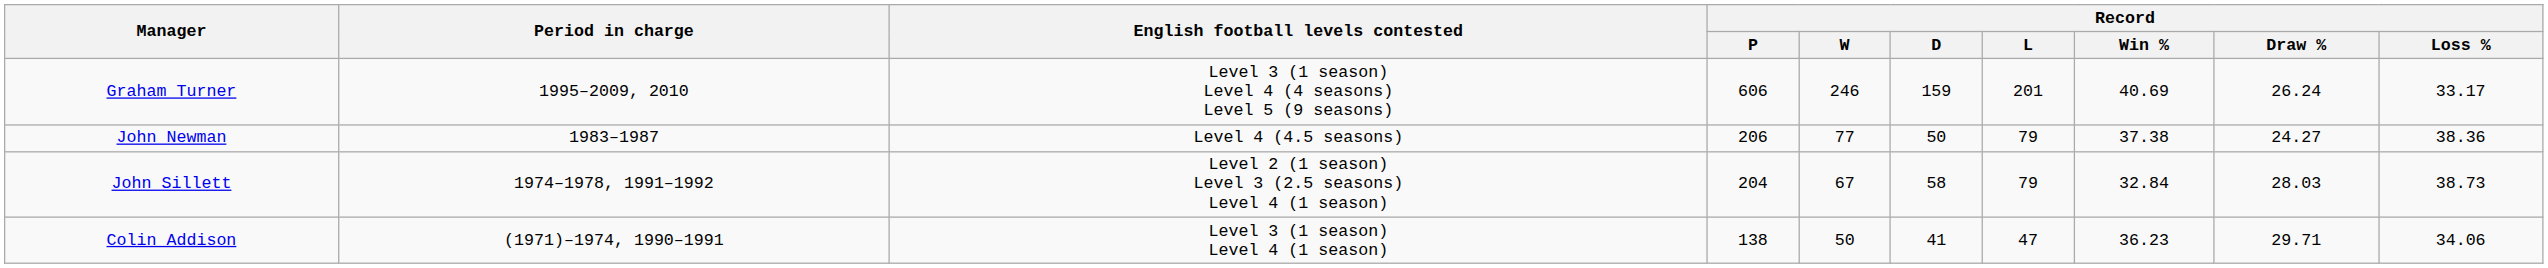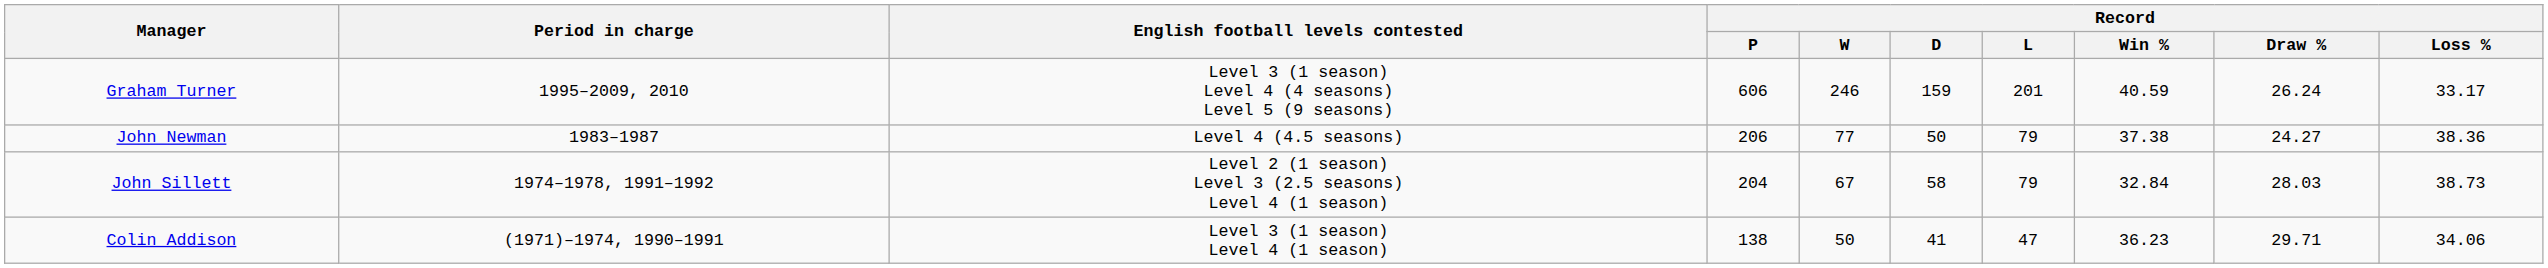 <table class="wikitable" style="width:100%; text-align:center;">
 <tr>
 <th rowspan="2">Manager</th>
 <th rowspan="2">Period in charge</th>
 <th rowspan="2">English football levels contested</th>
 <th colspan="7">Record</th>
 </tr>
 <tr>
 <th>P</th>
 <th>W</th>
 <th>D</th>
 <th>L</th>
 <th>Win %</th>
 <th>Draw %</th>
 <th>Loss %</th>
 </tr>
 <tr>
 <td><a href='#'>Graham Turner</a></td>
 <td>1995–2009, 2010</td>
 <td>Level 3 (1 season)<br>Level 4 (4 seasons)<br>Level 5 (9 seasons)</td>
 <td>606</td>
 <td>246</td>
 <td>159</td>
 <td>201</td>
-<td>40.69</td>
+<td>40.59</td>
 <td>26.24</td>
 <td>33.17</td>
 </tr>
 <tr>
 <td><a href='#'>John Newman</a></td>
 <td>1983–1987</td>
 <td>Level 4 (4.5 seasons)</td>
 <td>206</td>
 <td>77</td>
 <td>50</td>
 <td>79</td>
 <td>37.38</td>
 <td>24.27</td>
 <td>38.36</td>
 </tr>
 <tr>
 <td><a href='#'>John Sillett</a></td>
 <td>1974–1978, 1991–1992</td>
 <td>Level 2 (1 season)<br>Level 3 (2.5 seasons)<br>Level 4 (1 season)</td>
 <td>204</td>
 <td>67</td>
 <td>58</td>
 <td>79</td>
 <td>32.84</td>
 <td>28.03</td>
 <td>38.73</td>
 </tr>
 <tr>
 <td><a href='#'>Colin Addison</a></td>
 <td>(1971)–1974, 1990–1991</td>
 <td>Level 3 (1 season)<br>Level 4 (1 season)</td>
 <td>138</td>
 <td>50</td>
 <td>41</td>
 <td>47</td>
 <td>36.23</td>
 <td>29.71</td>
 <td>34.06</td>
 </tr>
 </table>
